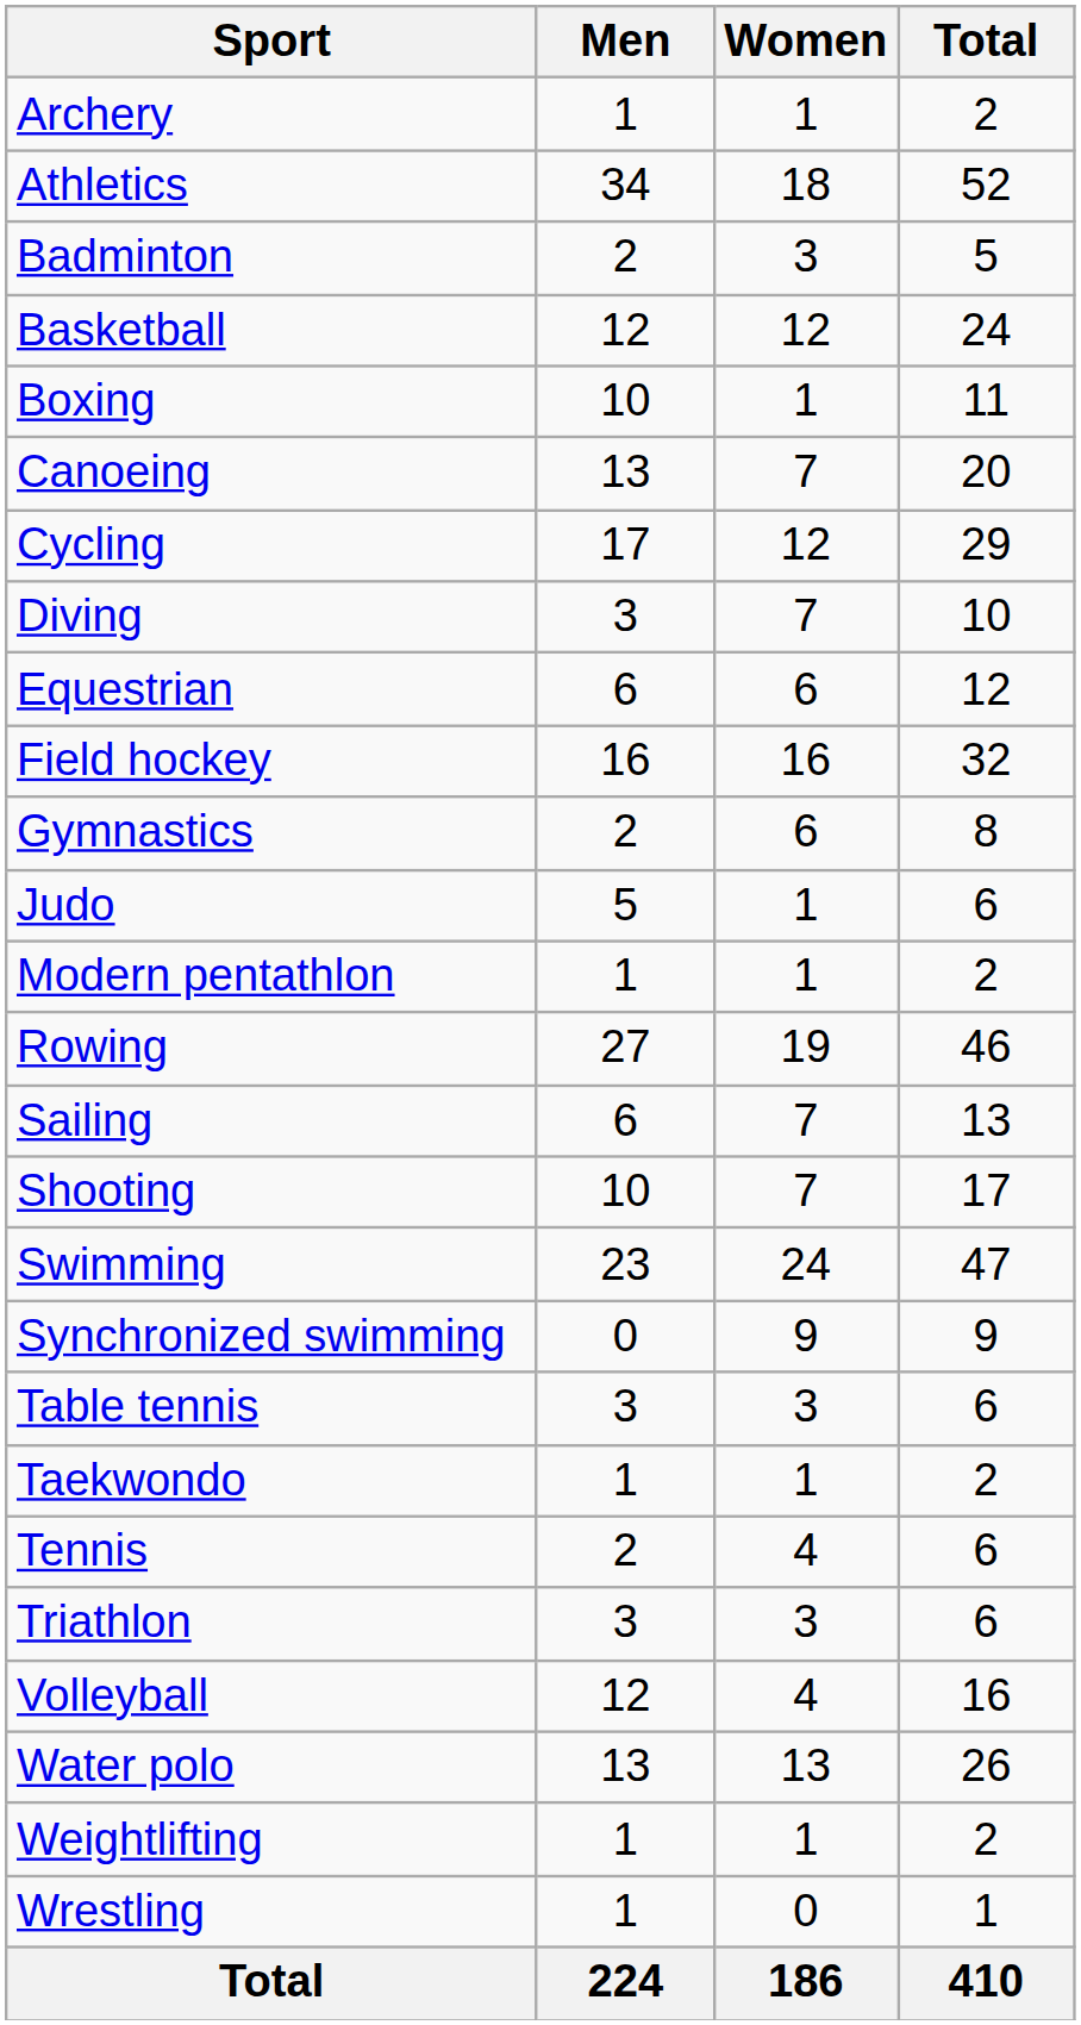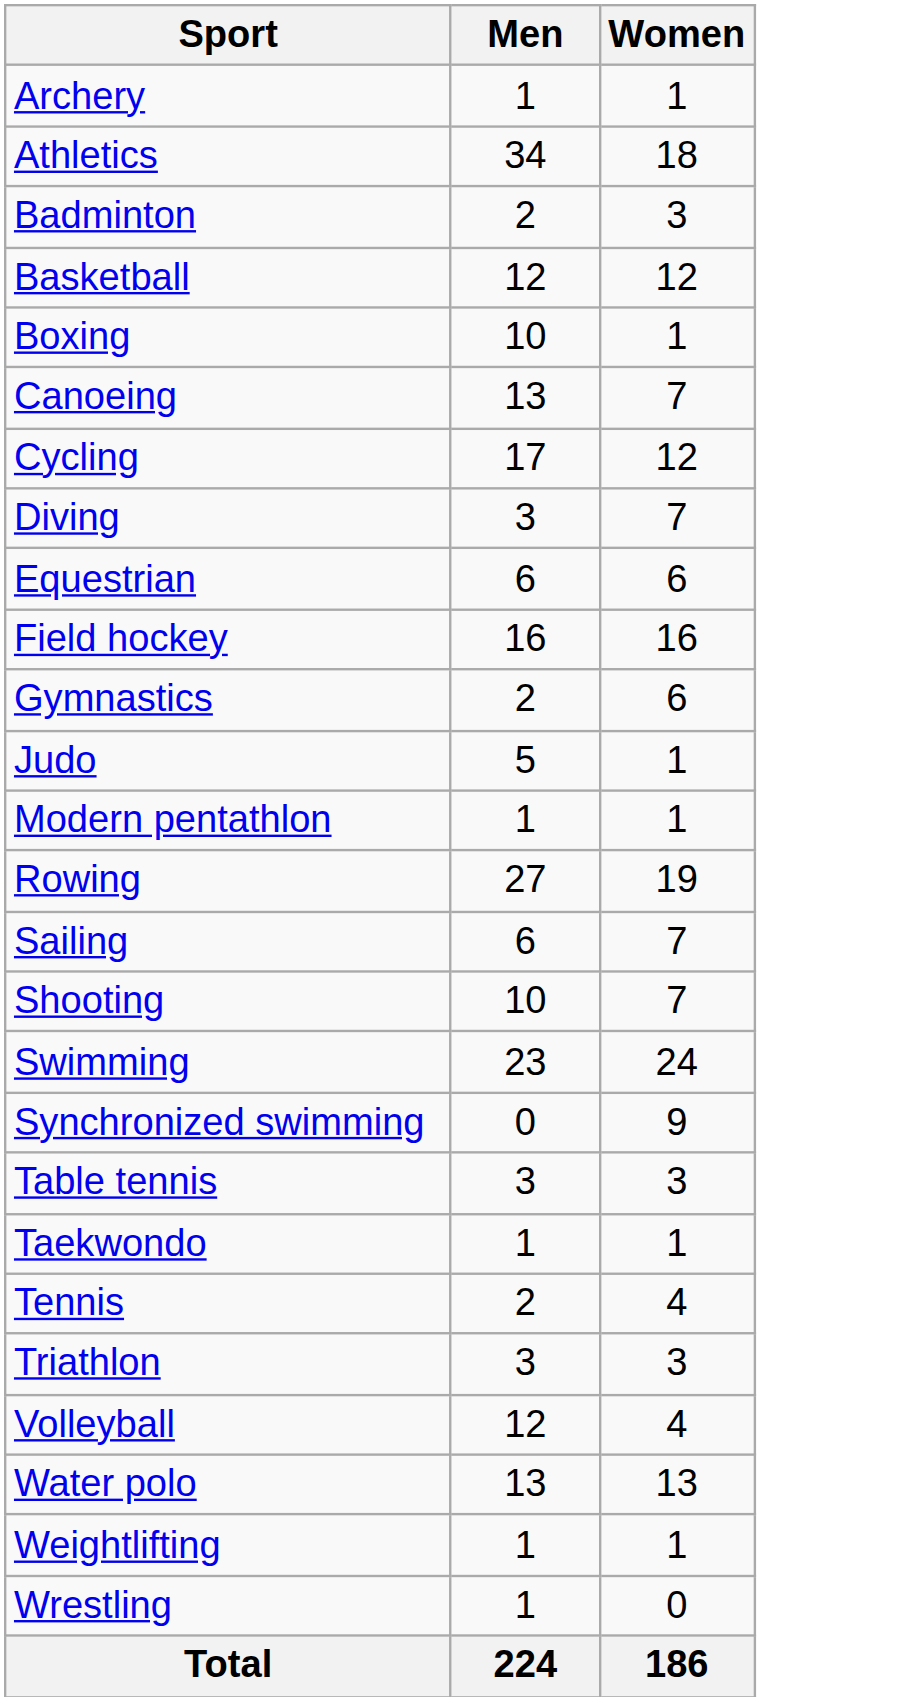 <table class="wikitable sortable" style="text-align:center;">
 <tr>
 <th width=180>Sport</th>
 <th width=55>Men</th>
 <th width=55>Women</th>
-<th width=55>Total</th>
 </tr>
 <tr>
 <td align=left><a href='#'>Archery</a></td>
 <td>1</td>
 <td>1</td>
-<td>2</td>
 </tr>
 <tr>
 <td align=left><a href='#'>Athletics</a></td>
 <td>34</td>
 <td>18</td>
-<td>52</td>
 </tr>
 <tr>
 <td align=left><a href='#'>Badminton</a></td>
 <td>2</td>
 <td>3</td>
-<td>5</td>
 </tr>
 <tr>
 <td align=left><a href='#'>Basketball</a></td>
 <td>12</td>
 <td>12</td>
-<td>24</td>
 </tr>
 <tr>
 <td align=left><a href='#'>Boxing</a></td>
 <td>10</td>
 <td>1</td>
-<td>11</td>
 </tr>
 <tr>
 <td align=left><a href='#'>Canoeing</a></td>
 <td>13</td>
 <td>7</td>
-<td>20</td>
 </tr>
 <tr>
 <td align=left><a href='#'>Cycling</a></td>
 <td>17</td>
 <td>12</td>
-<td>29</td>
 </tr>
 <tr>
 <td align=left><a href='#'>Diving</a></td>
 <td>3</td>
 <td>7</td>
-<td>10</td>
 </tr>
 <tr>
 <td align=left><a href='#'>Equestrian</a></td>
 <td>6</td>
 <td>6</td>
-<td>12</td>
 </tr>
 <tr>
 <td align=left><a href='#'>Field hockey</a></td>
 <td>16</td>
 <td>16</td>
-<td>32</td>
 </tr>
 <tr>
 <td align=left><a href='#'>Gymnastics</a></td>
 <td>2</td>
 <td>6</td>
-<td>8</td>
 </tr>
 <tr>
 <td align=left><a href='#'>Judo</a></td>
 <td>5</td>
 <td>1</td>
-<td>6</td>
 </tr>
 <tr>
 <td align=left><a href='#'>Modern pentathlon</a></td>
 <td>1</td>
 <td>1</td>
-<td>2</td>
 </tr>
 <tr>
 <td align=left><a href='#'>Rowing</a></td>
 <td>27</td>
 <td>19</td>
-<td>46</td>
 </tr>
 <tr>
 <td align=left><a href='#'>Sailing</a></td>
 <td>6</td>
 <td>7</td>
-<td>13</td>
 </tr>
 <tr>
 <td align=left><a href='#'>Shooting</a></td>
 <td>10</td>
 <td>7</td>
-<td>17</td>
 </tr>
 <tr>
 <td align=left><a href='#'>Swimming</a></td>
 <td>23</td>
 <td>24</td>
-<td>47</td>
 </tr>
 <tr>
 <td align=left><a href='#'>Synchronized swimming</a></td>
 <td>0</td>
-<td>9</td>
 <td>9</td>
 </tr>
 <tr>
 <td align=left><a href='#'>Table tennis</a></td>
 <td>3</td>
 <td>3</td>
-<td>6</td>
 </tr>
 <tr>
 <td align=left><a href='#'>Taekwondo</a></td>
 <td>1</td>
 <td>1</td>
-<td>2</td>
 </tr>
 <tr>
 <td align=left><a href='#'>Tennis</a></td>
 <td>2</td>
 <td>4</td>
-<td>6</td>
 </tr>
 <tr>
 <td align=left><a href='#'>Triathlon</a></td>
 <td>3</td>
 <td>3</td>
-<td>6</td>
 </tr>
 <tr>
 <td align=left><a href='#'>Volleyball</a></td>
 <td>12</td>
 <td>4</td>
-<td>16</td>
 </tr>
 <tr>
 <td align=left><a href='#'>Water polo</a></td>
 <td>13</td>
 <td>13</td>
-<td>26</td>
 </tr>
 <tr>
 <td align=left><a href='#'>Weightlifting</a></td>
 <td>1</td>
 <td>1</td>
-<td>2</td>
 </tr>
 <tr>
 <td align=left><a href='#'>Wrestling</a></td>
 <td>1</td>
 <td>0</td>
-<td>1</td>
 </tr>
 <tr class="sortbottom">
 <th>Total</th>
 <th>224</th>
 <th>186</th>
-<th>410</th>
 </tr>
 </table>
